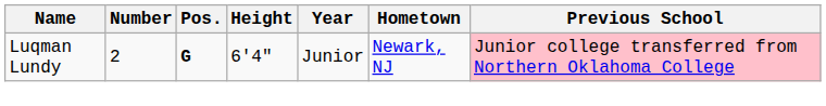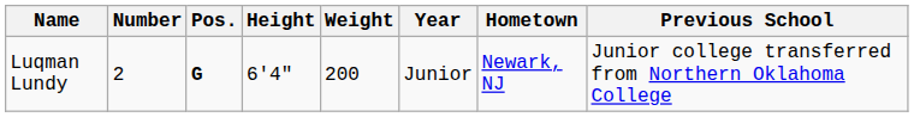 <table class="wikitable sortable" border="1">
 <tr>
 <th>Name</th>
 <th>Number</th>
 <th>Pos.</th>
 <th>Height</th>
+<th>Weight</th>
 <th>Year</th>
 <th>Hometown</th>
 <th class="unsortable">Previous School</th>
 </tr>
 <tr>
 <td>Luqman Lundy</td>
 <td>2</td>
 <td><strong>G</strong></td>
 <td>6'4"</td>
+<td>200</td>
 <td>Junior</td>
 <td><a href='#'>Newark, NJ</a></td>
-<td style="background: pink;">Junior college transferred from <a href='#'>Northern Oklahoma College</a></td>
+<td>Junior college transferred from <a href='#'>Northern Oklahoma College</a></td>
 </tr>
 </table>
